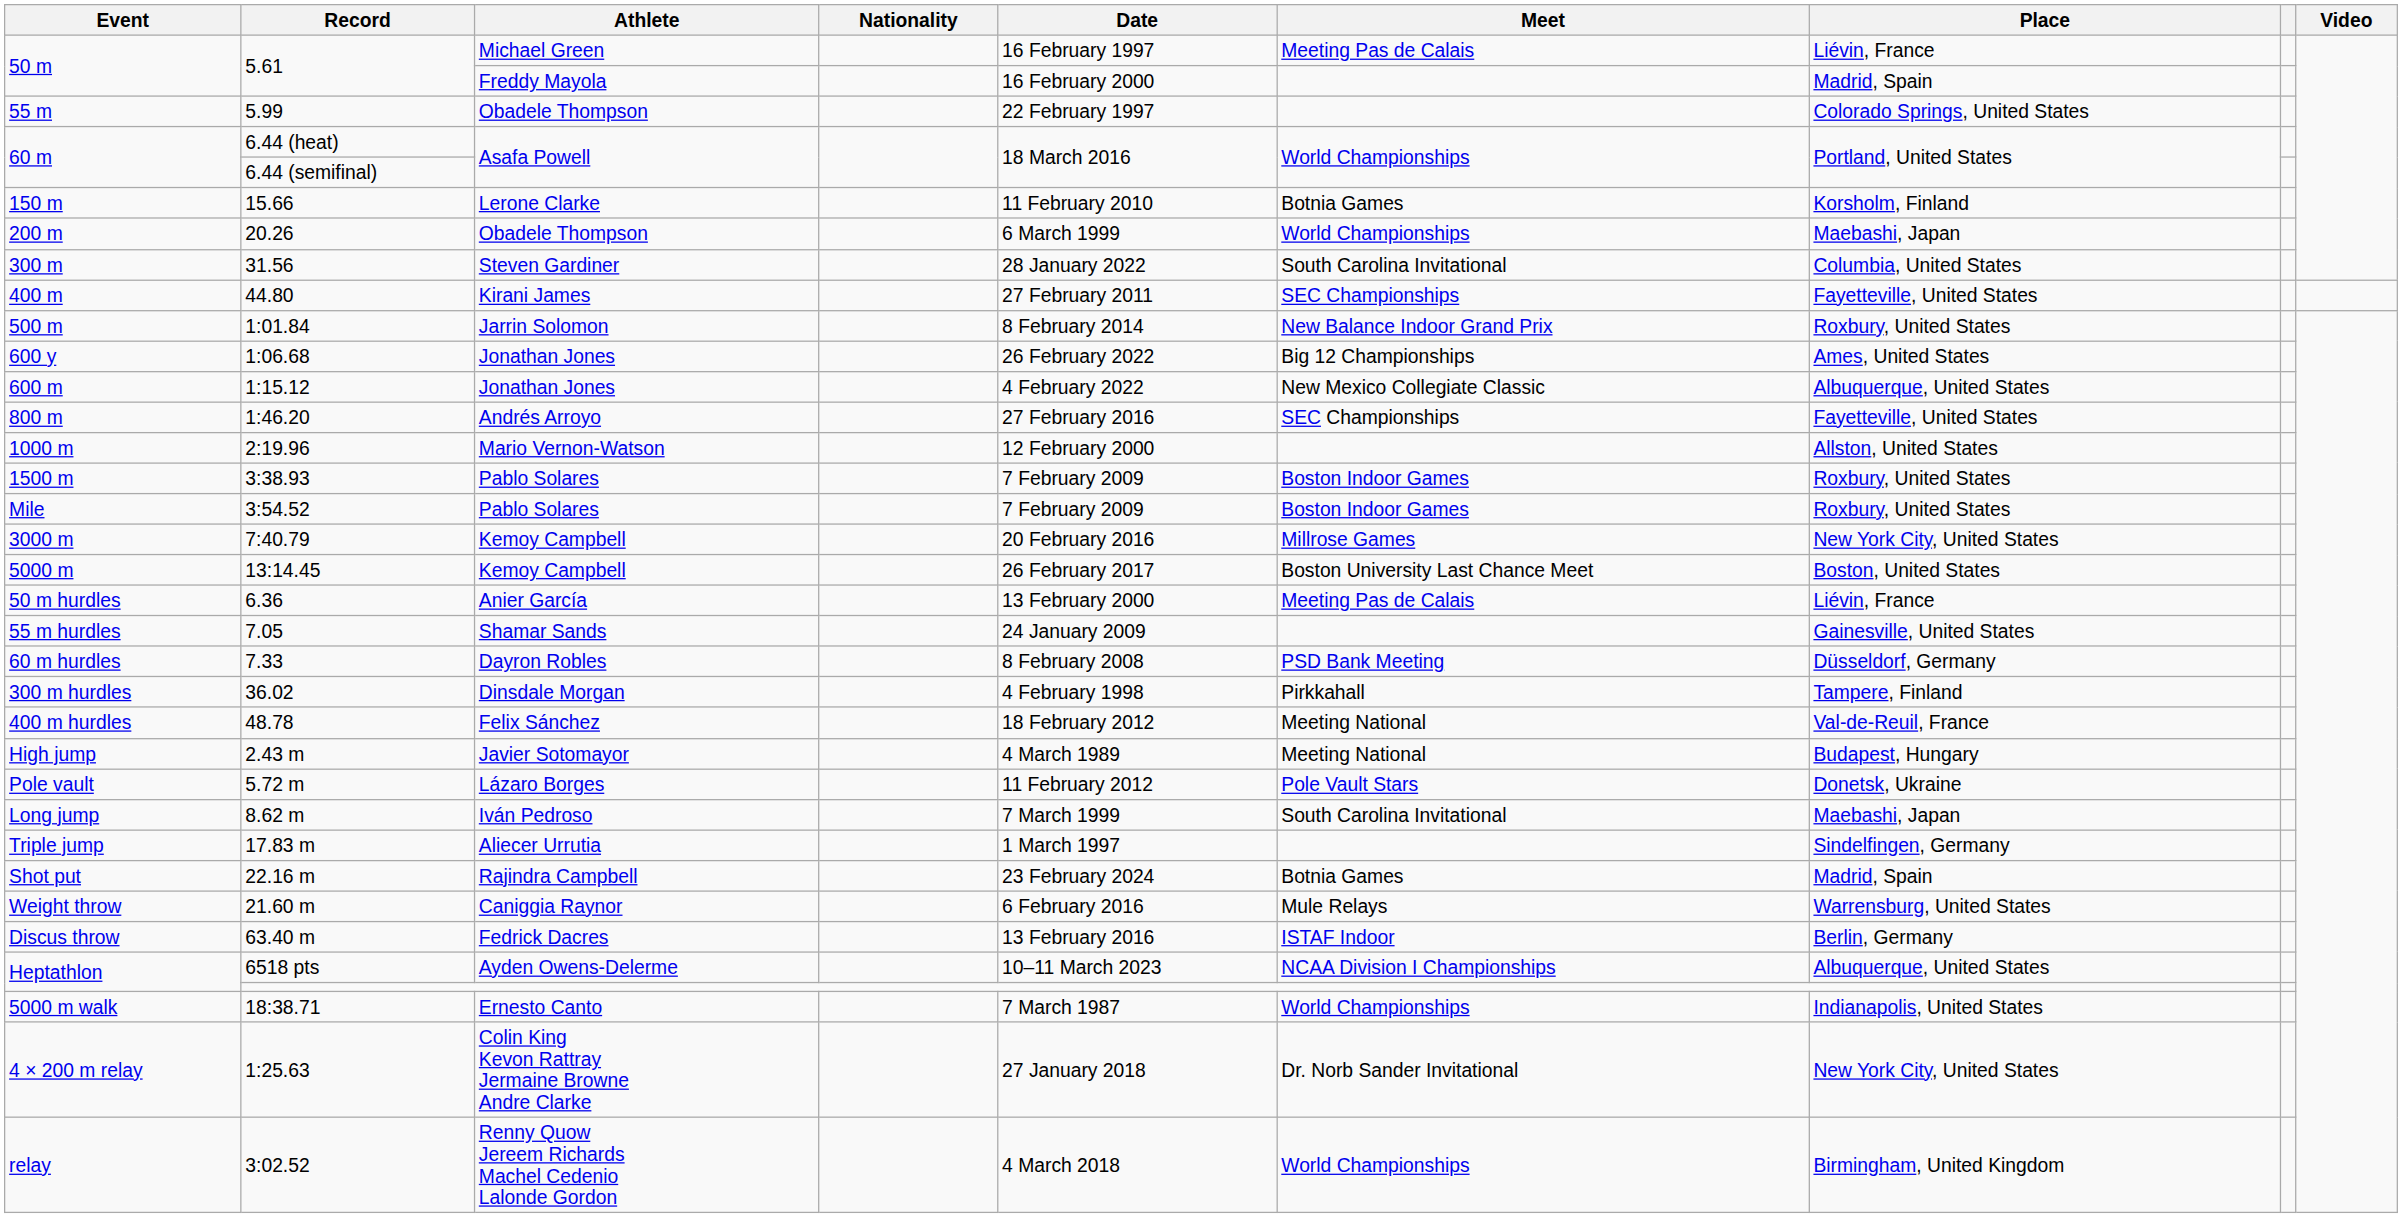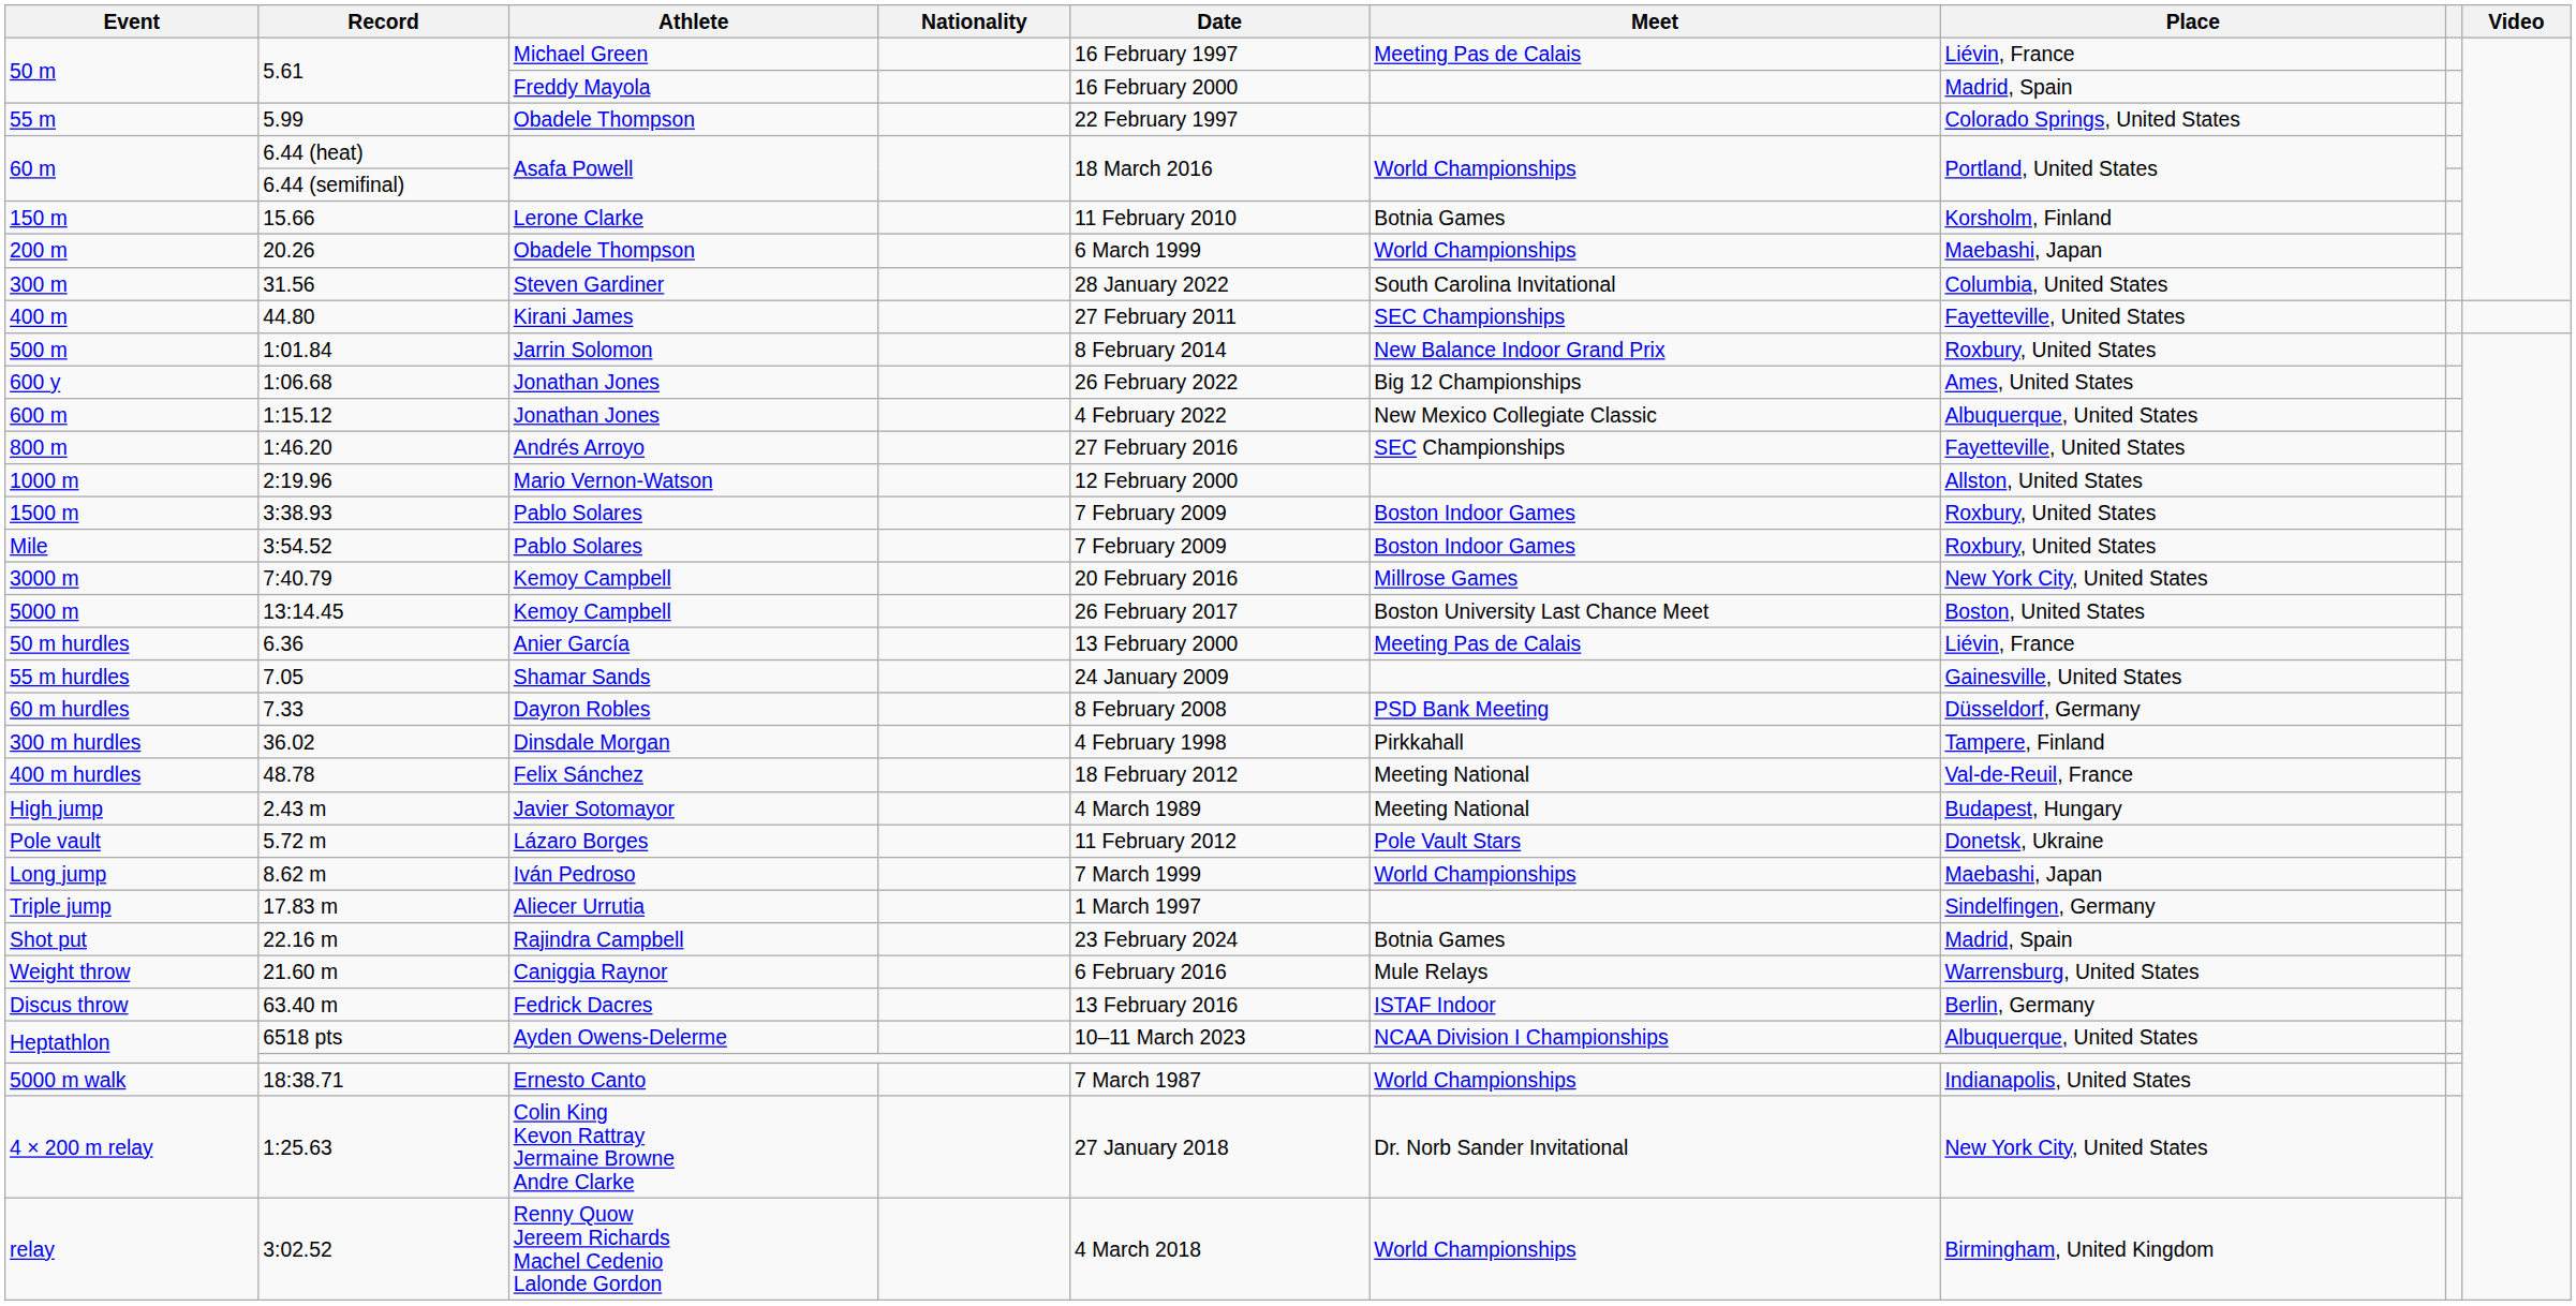 <table class="wikitable" style="font-size:95%; width: 95%;">
 <tr>
 <th>Event</th>
 <th>Record</th>
 <th>Athlete</th>
 <th>Nationality</th>
 <th>Date</th>
 <th>Meet</th>
 <th>Place</th>
 <th></th>
 <th>Video</th>
 </tr>
 <tr>
 <td rowspan=2><a href='#'>50 m</a></td>
 <td rowspan=2>5.61</td>
 <td><a href='#'>Michael Green</a></td>
 <td></td>
 <td>16 February 1997</td>
 <td><a href='#'>Meeting Pas de Calais</a></td>
 <td><a href='#'>Liévin</a>, France</td>
 <td></td>
 </tr>
 <tr>
 <td><a href='#'>Freddy Mayola</a></td>
 <td></td>
 <td>16 February 2000</td>
 <td></td>
 <td><a href='#'>Madrid</a>, Spain</td>
 <td></td>
 </tr>
 <tr>
 <td><a href='#'>55 m</a></td>
 <td>5.99  </td>
 <td><a href='#'>Obadele Thompson</a></td>
 <td></td>
 <td>22 February 1997</td>
 <td></td>
 <td><a href='#'>Colorado Springs</a>, United States</td>
 <td></td>
 </tr>
 <tr>
 <td rowspan=2><a href='#'>60 m</a></td>
 <td>6.44 (heat)</td>
 <td rowspan=2><a href='#'>Asafa Powell</a></td>
 <td rowspan=2></td>
 <td rowspan=2>18 March 2016</td>
 <td rowspan=2><a href='#'>World Championships</a></td>
 <td rowspan=2><a href='#'>Portland</a>, United States</td>
 <td></td>
 </tr>
 <tr>
 <td>6.44 (semifinal)</td>
 <td></td>
 </tr>
 <tr>
 <td><a href='#'>150 m</a></td>
 <td>15.66</td>
 <td><a href='#'>Lerone Clarke</a></td>
 <td></td>
 <td>11 February 2010</td>
 <td>Botnia Games</td>
 <td><a href='#'>Korsholm</a>, Finland</td>
 <td></td>
 </tr>
 <tr>
 <td><a href='#'>200 m</a></td>
 <td>20.26</td>
 <td><a href='#'>Obadele Thompson</a></td>
 <td></td>
 <td>6 March 1999</td>
 <td><a href='#'>World Championships</a></td>
 <td><a href='#'>Maebashi</a>, Japan</td>
 <td></td>
 </tr>
 <tr>
 <td><a href='#'>300 m</a></td>
 <td>31.56</td>
 <td><a href='#'>Steven Gardiner</a></td>
 <td></td>
 <td>28 January 2022</td>
 <td>South Carolina Invitational</td>
 <td><a href='#'>Columbia</a>, United States</td>
 <td></td>
 </tr>
 <tr>
 <td><a href='#'>400 m</a></td>
 <td>44.80</td>
 <td><a href='#'>Kirani James</a></td>
 <td></td>
 <td>27 February 2011</td>
 <td><a href='#'>SEC Championships</a></td>
 <td><a href='#'>Fayetteville</a>, United States</td>
 <td></td>
 <td></td>
 </tr>
 <tr>
 <td><a href='#'>500 m</a></td>
 <td>1:01.84</td>
 <td><a href='#'>Jarrin Solomon</a></td>
 <td></td>
 <td>8 February 2014</td>
 <td><a href='#'>New Balance Indoor Grand Prix</a></td>
 <td><a href='#'>Roxbury</a>, United States</td>
 <td></td>
 </tr>
 <tr>
 <td><a href='#'>600 y</a></td>
 <td>1:06.68 </td>
 <td><a href='#'>Jonathan Jones</a></td>
 <td></td>
 <td>26 February 2022</td>
 <td>Big 12 Championships</td>
 <td><a href='#'>Ames</a>, United States</td>
 <td></td>
 </tr>
 <tr>
 <td><a href='#'>600 m</a></td>
 <td>1:15.12 </td>
 <td><a href='#'>Jonathan Jones</a></td>
 <td></td>
 <td>4 February 2022</td>
 <td>New Mexico Collegiate Classic</td>
 <td><a href='#'>Albuquerque</a>, United States</td>
 <td></td>
 </tr>
 <tr>
 <td><a href='#'>800 m</a></td>
 <td>1:46.20</td>
 <td><a href='#'>Andrés Arroyo</a></td>
 <td></td>
 <td>27 February 2016</td>
 <td><a href='#'>SEC</a> Championships</td>
 <td><a href='#'>Fayetteville</a>, United States</td>
 <td></td>
 </tr>
 <tr>
 <td><a href='#'>1000 m</a></td>
 <td>2:19.96</td>
 <td><a href='#'>Mario Vernon-Watson</a></td>
 <td></td>
 <td>12 February 2000</td>
 <td></td>
 <td><a href='#'>Allston</a>, United States</td>
 <td></td>
 </tr>
 <tr>
 <td><a href='#'>1500 m</a></td>
 <td>3:38.93</td>
 <td><a href='#'>Pablo Solares</a></td>
 <td></td>
 <td>7 February 2009</td>
 <td><a href='#'>Boston Indoor Games</a></td>
 <td><a href='#'>Roxbury</a>, United States</td>
 <td></td>
 </tr>
 <tr>
 <td><a href='#'>Mile</a></td>
 <td>3:54.52</td>
 <td><a href='#'>Pablo Solares</a></td>
 <td></td>
 <td>7 February 2009</td>
 <td><a href='#'>Boston Indoor Games</a></td>
 <td><a href='#'>Roxbury</a>, United States</td>
 <td></td>
 </tr>
 <tr>
 <td><a href='#'>3000 m</a></td>
 <td>7:40.79</td>
 <td><a href='#'>Kemoy Campbell</a></td>
 <td></td>
 <td>20 February 2016</td>
 <td><a href='#'>Millrose Games</a></td>
 <td><a href='#'>New York City</a>, United States</td>
 <td></td>
 </tr>
 <tr>
 <td><a href='#'>5000 m</a></td>
 <td>13:14.45</td>
 <td><a href='#'>Kemoy Campbell</a></td>
 <td></td>
 <td>26 February 2017</td>
 <td>Boston University Last Chance Meet</td>
 <td><a href='#'>Boston</a>, United States</td>
 <td></td>
 </tr>
 <tr>
 <td><a href='#'>50 m hurdles</a></td>
 <td>6.36</td>
 <td><a href='#'>Anier García</a></td>
 <td></td>
 <td>13 February 2000</td>
 <td><a href='#'>Meeting Pas de Calais</a></td>
 <td><a href='#'>Liévin</a>, France</td>
 <td></td>
 </tr>
 <tr>
 <td><a href='#'>55 m hurdles</a></td>
 <td>7.05</td>
 <td><a href='#'>Shamar Sands</a></td>
 <td></td>
 <td>24 January 2009</td>
 <td></td>
 <td><a href='#'>Gainesville</a>, United States</td>
 <td></td>
 </tr>
 <tr>
 <td><a href='#'>60 m hurdles</a></td>
 <td>7.33</td>
 <td><a href='#'>Dayron Robles</a></td>
 <td></td>
 <td>8 February 2008</td>
 <td><a href='#'>PSD Bank Meeting</a></td>
 <td><a href='#'>Düsseldorf</a>, Germany</td>
 <td></td>
 </tr>
 <tr>
 <td><a href='#'>300 m hurdles</a></td>
 <td>36.02 </td>
 <td><a href='#'>Dinsdale Morgan</a></td>
 <td></td>
 <td>4 February 1998</td>
 <td>Pirkkahall</td>
 <td><a href='#'>Tampere</a>, Finland</td>
 <td></td>
 </tr>
 <tr>
 <td><a href='#'>400 m hurdles</a></td>
 <td>48.78</td>
 <td><a href='#'>Felix Sánchez</a></td>
 <td></td>
 <td>18 February 2012</td>
 <td>Meeting National</td>
 <td><a href='#'>Val-de-Reuil</a>, France</td>
 <td></td>
 </tr>
 <tr>
 <td><a href='#'>High jump</a></td>
 <td>2.43 m</td>
 <td><a href='#'>Javier Sotomayor</a></td>
 <td></td>
 <td>4 March 1989</td>
 <td>Meeting National</td>
 <td><a href='#'>Budapest</a>, Hungary</td>
 <td></td>
 </tr>
 <tr>
 <td><a href='#'>Pole vault</a></td>
 <td>5.72 m</td>
 <td><a href='#'>Lázaro Borges</a></td>
 <td></td>
 <td>11 February 2012</td>
 <td><a href='#'>Pole Vault Stars</a></td>
 <td><a href='#'>Donetsk</a>, Ukraine</td>
 <td></td>
 </tr>
 <tr>
 <td><a href='#'>Long jump</a></td>
 <td>8.62 m</td>
 <td><a href='#'>Iván Pedroso</a></td>
 <td></td>
 <td>7 March 1999</td>
-<td>South Carolina Invitational</td>
+<td><a href='#'>World Championships</a></td>
 <td><a href='#'>Maebashi</a>, Japan</td>
 <td></td>
 </tr>
 <tr>
 <td><a href='#'>Triple jump</a></td>
 <td>17.83 m</td>
 <td><a href='#'>Aliecer Urrutia</a></td>
 <td></td>
 <td>1 March 1997</td>
 <td></td>
 <td><a href='#'>Sindelfingen</a>, Germany</td>
 <td></td>
 </tr>
 <tr>
 <td><a href='#'>Shot put</a></td>
 <td>22.16 m</td>
 <td><a href='#'>Rajindra Campbell</a></td>
 <td></td>
 <td>23 February 2024</td>
 <td>Botnia Games</td>
 <td><a href='#'>Madrid</a>, Spain</td>
 <td></td>
 </tr>
 <tr>
 <td><a href='#'>Weight throw</a></td>
 <td>21.60 m</td>
 <td><a href='#'>Caniggia Raynor</a></td>
 <td></td>
 <td>6 February 2016</td>
 <td>Mule Relays</td>
 <td><a href='#'>Warrensburg</a>, United States</td>
 <td></td>
 </tr>
 <tr>
 <td><a href='#'>Discus throw</a></td>
 <td>63.40 m</td>
 <td><a href='#'>Fedrick Dacres</a></td>
 <td></td>
 <td>13 February 2016</td>
 <td><a href='#'>ISTAF Indoor</a></td>
 <td><a href='#'>Berlin</a>, Germany</td>
 <td></td>
 </tr>
 <tr>
 <td rowspan=2><a href='#'>Heptathlon</a></td>
 <td>6518 pts </td>
 <td><a href='#'>Ayden Owens-Delerme</a></td>
 <td></td>
 <td>10–11 March 2023</td>
 <td><a href='#'>NCAA Division I Championships</a></td>
 <td><a href='#'>Albuquerque</a>, United States</td>
 <td></td>
 </tr>
 <tr>
 <td colspan=6></td>
 <td></td>
 </tr>
 <tr>
 <td><a href='#'>5000 m walk</a></td>
 <td>18:38.71</td>
 <td><a href='#'>Ernesto Canto</a></td>
 <td></td>
 <td>7 March 1987</td>
 <td><a href='#'>World Championships</a></td>
 <td><a href='#'>Indianapolis</a>, United States</td>
 <td></td>
 </tr>
 <tr>
 <td><a href='#'>4 × 200 m relay</a></td>
 <td>1:25.63</td>
 <td><a href='#'>Colin King</a><br><a href='#'>Kevon Rattray</a><br><a href='#'>Jermaine Browne</a><br><a href='#'>Andre Clarke</a></td>
 <td></td>
 <td>27 January 2018</td>
 <td>Dr. Norb Sander Invitational</td>
 <td><a href='#'>New York City</a>, United States</td>
 <td></td>
 </tr>
 <tr>
 <td><a href='#'> relay</a></td>
 <td>3:02.52</td>
 <td><a href='#'>Renny Quow</a><br><a href='#'>Jereem Richards</a><br><a href='#'>Machel Cedenio</a><br><a href='#'>Lalonde Gordon</a></td>
 <td></td>
 <td>4 March 2018</td>
 <td><a href='#'>World Championships</a></td>
 <td><a href='#'>Birmingham</a>, United Kingdom</td>
 <td></td>
 </tr>
 </table>
